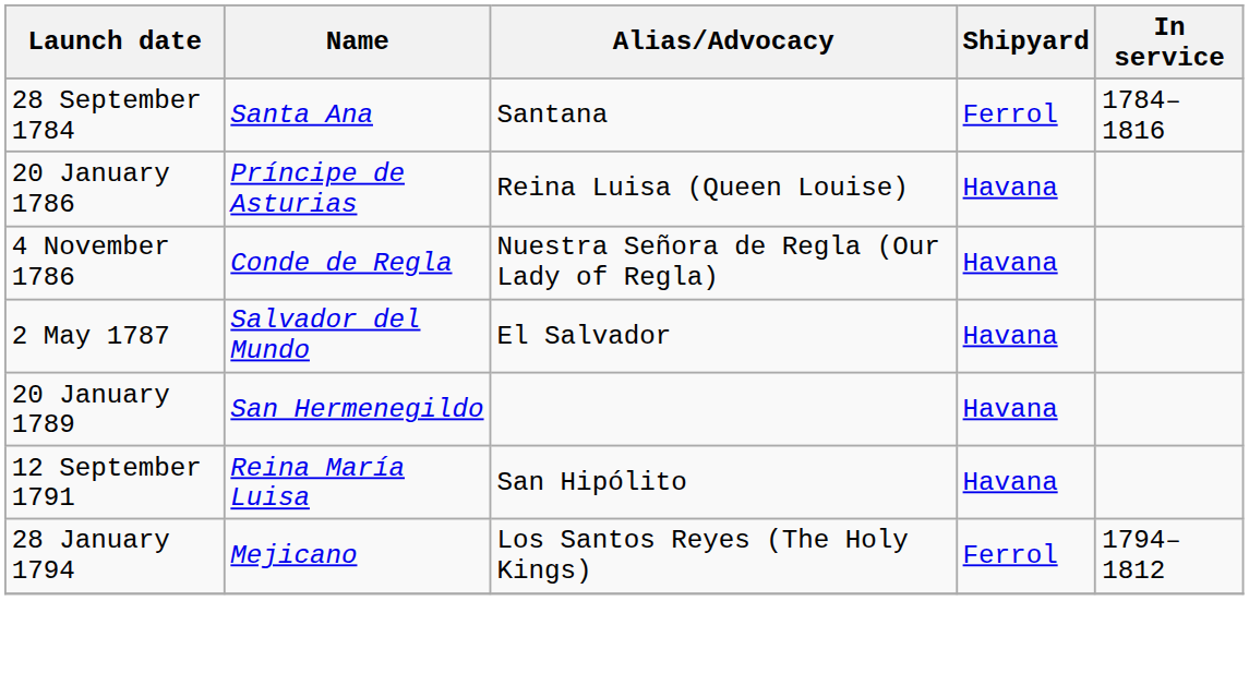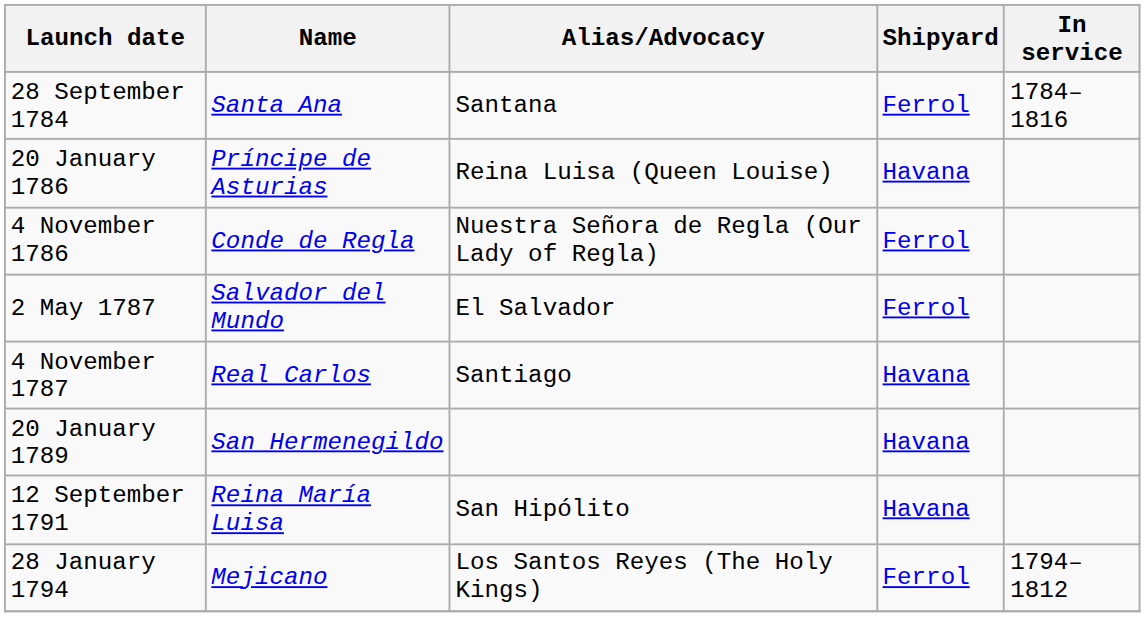 <table class="wikitable sortable">
 <tr>
 <th>Launch date</th>
 <th>Name</th>
 <th>Alias/Advocacy</th>
 <th>Shipyard</th>
 <th>In service</th>
 </tr>
 <tr>
 <td>28 September 1784</td>
 <td><a href='#'><em>Santa Ana</em></a></td>
 <td>Santana</td>
 <td><a href='#'>Ferrol</a></td>
 <td>1784–1816</td>
 </tr>
 <tr>
 <td>20 January 1786</td>
 <td><a href='#'><em>Príncipe de Asturias</em></a></td>
 <td>Reina Luisa (Queen Louise)</td>
 <td><a href='#'>Havana</a></td>
 <td></td>
 </tr>
 <tr>
 <td>4 November 1786</td>
 <td><a href='#'><em>Conde de Regla</em></a></td>
 <td>Nuestra Señora de Regla (Our Lady of Regla)</td>
-<td><a href='#'>Havana</a></td>
+<td><a href='#'>Ferrol</a></td>
 <td></td>
 </tr>
 <tr>
 <td>2 May 1787</td>
 <td><a href='#'><em>Salvador del Mundo</em></a></td>
 <td>El Salvador</td>
+<td><a href='#'>Ferrol</a></td>
+<td></td>
+</tr>
+<tr>
+<td>4 November 1787</td>
+<td><a href='#'><em>Real Carlos</em></a></td>
+<td>Santiago</td>
 <td><a href='#'>Havana</a></td>
 <td></td>
 </tr>
 <tr>
 <td>20 January 1789</td>
 <td><a href='#'><em>San Hermenegildo</em></a></td>
 <td></td>
 <td><a href='#'>Havana</a></td>
 <td></td>
 </tr>
 <tr>
 <td>12 September 1791</td>
 <td><a href='#'><em>Reina María Luisa</em></a></td>
 <td>San Hipólito</td>
 <td><a href='#'>Havana</a></td>
 <td></td>
 </tr>
 <tr>
 <td>28 January 1794</td>
 <td><a href='#'><em>Mejicano</em></a></td>
 <td>Los Santos Reyes (The Holy Kings)</td>
 <td><a href='#'>Ferrol</a></td>
 <td>1794–1812</td>
 </tr>
 <tr>
 </tr>
 </table>
